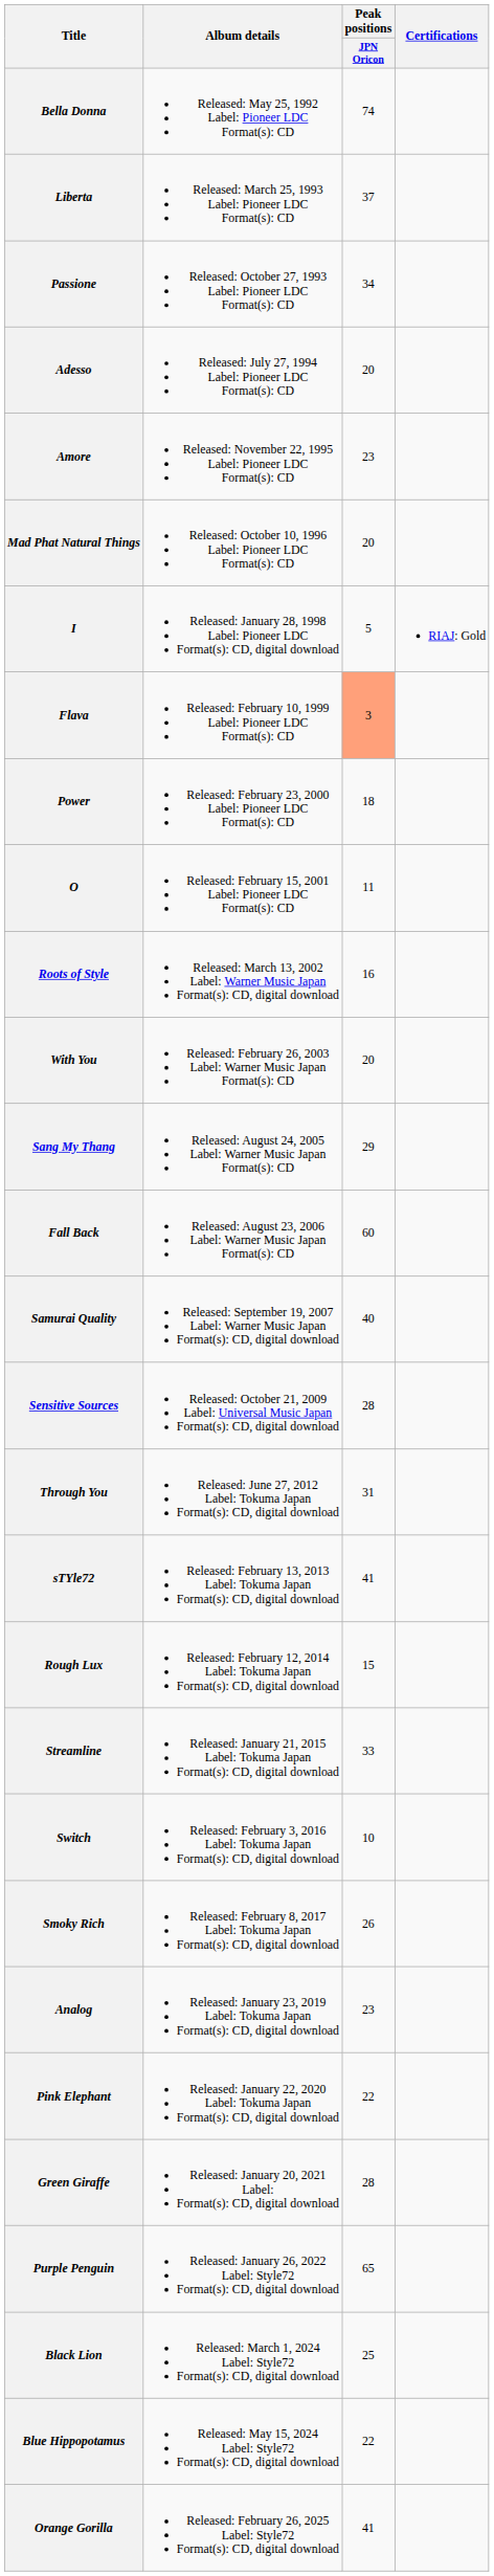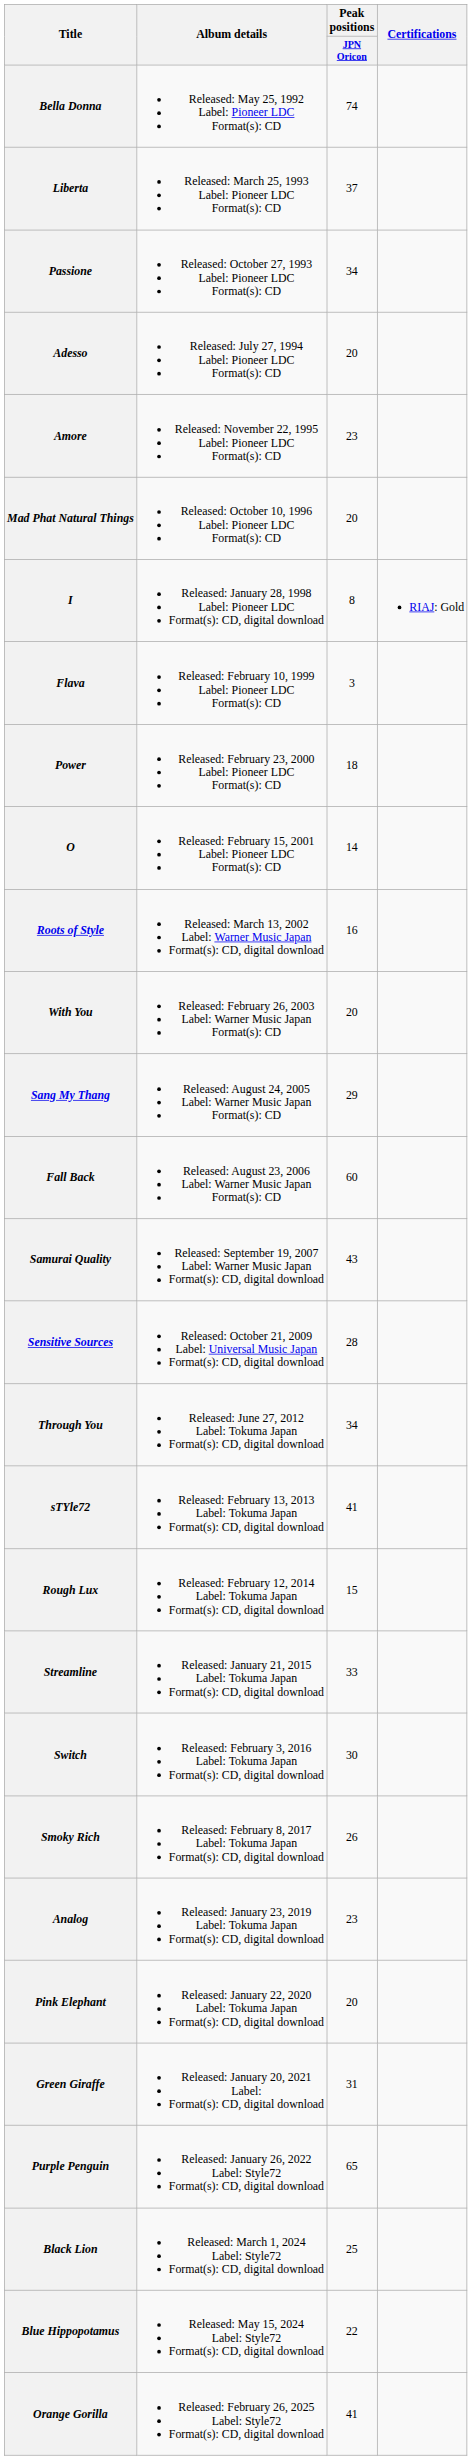 <table class="wikitable plainrowheaders" style="text-align:center;">
 <tr>
 <th scope="col" rowspan="2">Title</th>
 <th scope="col" rowspan="2">Album details</th>
 <th scope="col" colspan="1">Peak positions</th>
 <th scope="col" rowspan="2"><a href='#'>Certifications</a></th>
 </tr>
 <tr>
 <th scope="col" style="width:3em;font-size:85%"><a href='#'>JPN<br>Oricon</a><br></th>
 </tr>
 <tr>
 <th scope="row"><em>Bella Donna</em></th>
 <td><br><ul><li>Released: May 25, 1992</li><li>Label: <a href='#'>Pioneer LDC</a></li><li>Format(s): CD</li></ul></td>
 <td>74</td>
 <td align="left"></td>
 </tr>
 <tr>
 <th scope="row"><em>Liberta</em></th>
 <td><br><ul><li>Released: March 25, 1993</li><li>Label: Pioneer LDC</li><li>Format(s): CD</li></ul></td>
 <td>37</td>
 <td align="left"></td>
 </tr>
 <tr>
 <th scope="row"><em>Passione</em></th>
 <td><br><ul><li>Released: October 27, 1993</li><li>Label: Pioneer LDC</li><li>Format(s): CD</li></ul></td>
 <td>34</td>
 <td align="left"></td>
 </tr>
 <tr>
 <th scope="row"><em>Adesso</em></th>
 <td><br><ul><li>Released: July 27, 1994</li><li>Label: Pioneer LDC</li><li>Format(s): CD</li></ul></td>
 <td>20</td>
 <td align="left"></td>
 </tr>
 <tr>
 <th scope="row"><em>Amore</em></th>
 <td><br><ul><li>Released: November 22, 1995</li><li>Label: Pioneer LDC</li><li>Format(s): CD</li></ul></td>
 <td>23</td>
 <td align="left"></td>
 </tr>
 <tr>
 <th scope="row"><em>Mad Phat Natural Things</em></th>
 <td><br><ul><li>Released: October 10, 1996</li><li>Label: Pioneer LDC</li><li>Format(s): CD</li></ul></td>
 <td>20</td>
 <td align="left"></td>
 </tr>
 <tr>
 <th scope="row"><em>I</em></th>
 <td><br><ul><li>Released: January 28, 1998</li><li>Label: Pioneer LDC</li><li>Format(s): CD, digital download</li></ul></td>
-<td>5</td>
+<td>8</td>
 <td align="left"><br><ul><li><a href='#'>RIAJ</a>: Gold</li></ul></td>
 </tr>
 <tr>
 <th scope="row"><em>Flava</em></th>
 <td><br><ul><li>Released: February 10, 1999</li><li>Label: Pioneer LDC</li><li>Format(s): CD</li></ul></td>
-<td style="background: lightsalmon;">3</td>
+<td>3</td>
 <td align="left"></td>
 </tr>
 <tr>
 <th scope="row"><em>Power</em></th>
 <td><br><ul><li>Released: February 23, 2000</li><li>Label: Pioneer LDC</li><li>Format(s): CD</li></ul></td>
 <td>18</td>
 <td align="left"></td>
 </tr>
 <tr>
 <th scope="row"><em>O</em></th>
 <td><br><ul><li>Released: February 15, 2001</li><li>Label: Pioneer LDC</li><li>Format(s): CD</li></ul></td>
-<td>11</td>
+<td>14</td>
 <td align="left"></td>
 </tr>
 <tr>
 <th scope="row"><em><a href='#'>Roots of Style</a></em></th>
 <td><br><ul><li>Released: March 13, 2002</li><li>Label: <a href='#'>Warner Music Japan</a></li><li>Format(s): CD, digital download</li></ul></td>
 <td>16</td>
 <td align="left"></td>
 </tr>
 <tr>
 <th scope="row"><em>With You</em></th>
 <td><br><ul><li>Released: February 26, 2003</li><li>Label: Warner Music Japan</li><li>Format(s): CD</li></ul></td>
 <td>20</td>
 <td align="left"></td>
 </tr>
 <tr>
 <th scope="row"><em><a href='#'>Sang My Thang</a></em></th>
 <td><br><ul><li>Released: August 24, 2005</li><li>Label: Warner Music Japan</li><li>Format(s): CD</li></ul></td>
 <td>29</td>
 <td align="left"></td>
 </tr>
 <tr>
 <th scope="row"><em>Fall Back</em></th>
 <td><br><ul><li>Released: August 23, 2006</li><li>Label: Warner Music Japan</li><li>Format(s): CD</li></ul></td>
 <td>60</td>
 <td align="left"></td>
 </tr>
 <tr>
 <th scope="row"><em>Samurai Quality</em></th>
 <td><br><ul><li>Released: September 19, 2007</li><li>Label: Warner Music Japan</li><li>Format(s): CD, digital download</li></ul></td>
-<td>40</td>
+<td>43</td>
 <td align="left"></td>
 </tr>
 <tr>
 <th scope="row"><em><a href='#'>Sensitive Sources</a></em></th>
 <td><br><ul><li>Released: October 21, 2009</li><li>Label: <a href='#'>Universal Music Japan</a></li><li>Format(s): CD, digital download</li></ul></td>
 <td>28</td>
 <td align="left"></td>
 </tr>
 <tr>
 <th scope="row"><em>Through You</em></th>
 <td><br><ul><li>Released: June 27, 2012</li><li>Label: Tokuma Japan</li><li>Format(s): CD, digital download</li></ul></td>
-<td>31</td>
+<td>34</td>
 <td align="left"></td>
 </tr>
 <tr>
 <th scope="row"><em>sTYle72</em></th>
 <td><br><ul><li>Released: February 13, 2013</li><li>Label: Tokuma Japan</li><li>Format(s): CD, digital download</li></ul></td>
 <td>41</td>
 <td align="left"></td>
 </tr>
 <tr>
 <th scope="row"><em>Rough Lux</em></th>
 <td><br><ul><li>Released: February 12, 2014</li><li>Label: Tokuma Japan</li><li>Format(s): CD, digital download</li></ul></td>
 <td>15</td>
 <td align="left"></td>
 </tr>
 <tr>
 <th scope="row"><em>Streamline</em></th>
 <td><br><ul><li>Released: January 21, 2015</li><li>Label: Tokuma Japan</li><li>Format(s): CD, digital download</li></ul></td>
 <td>33</td>
 <td align="left"></td>
 </tr>
 <tr>
 <th scope="row"><em>Switch</em></th>
 <td><br><ul><li>Released: February 3, 2016</li><li>Label: Tokuma Japan</li><li>Format(s): CD, digital download</li></ul></td>
-<td>10</td>
+<td>30</td>
 <td align="left"></td>
 </tr>
 <tr>
 <th scope="row"><em>Smoky Rich</em></th>
 <td><br><ul><li>Released: February 8, 2017</li><li>Label: Tokuma Japan</li><li>Format(s): CD, digital download</li></ul></td>
 <td>26</td>
 <td align="left"></td>
 </tr>
 <tr>
 <th scope="row"><em>Analog</em></th>
 <td><br><ul><li>Released: January 23, 2019</li><li>Label: Tokuma Japan</li><li>Format(s): CD, digital download</li></ul></td>
 <td>23<br></td>
 <td align="left"></td>
 </tr>
 <tr>
 <th scope="row"><em>Pink Elephant</em></th>
 <td><br><ul><li>Released: January 22, 2020</li><li>Label: Tokuma Japan</li><li>Format(s): CD, digital download</li></ul></td>
-<td>22<br></td>
+<td>20<br></td>
 <td align="left"></td>
 </tr>
 <tr>
 <th scope="row"><em>Green Giraffe</em></th>
 <td><br><ul><li>Released: January 20, 2021</li><li>Label: </li><li>Format(s): CD, digital download</li></ul></td>
-<td>28</td>
+<td>31</td>
 <td align="left"></td>
 </tr>
 <tr>
 <th scope="row"><em>Purple Penguin</em></th>
 <td><br><ul><li>Released: January 26, 2022</li><li>Label: Style72</li><li>Format(s): CD, digital download</li></ul></td>
 <td>65</td>
 <td align="left"></td>
 </tr>
 <tr>
 <th scope="row"><em>Black Lion</em></th>
 <td><br><ul><li>Released: March 1, 2024</li><li>Label: Style72</li><li>Format(s): CD, digital download</li></ul></td>
 <td>25</td>
 <td align="left"></td>
 </tr>
 <tr>
 <th scope="row"><em>Blue Hippopotamus</em></th>
 <td><br><ul><li>Released: May 15, 2024</li><li>Label: Style72</li><li>Format(s): CD, digital download</li></ul></td>
 <td>22</td>
 <td align="left"></td>
 </tr>
 <tr>
 <th scope="row"><em>Orange Gorilla</em></th>
 <td><br><ul><li>Released: February 26, 2025</li><li>Label: Style72</li><li>Format(s): CD, digital download</li></ul></td>
 <td>41</td>
 <td align="left"></td>
 </tr>
 </table>
